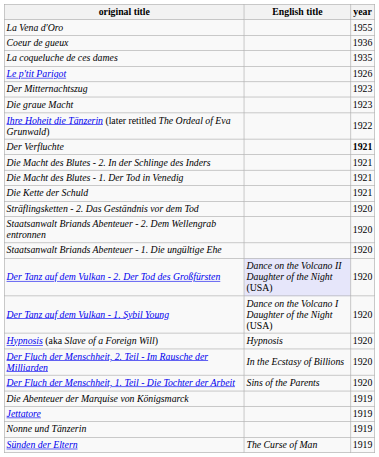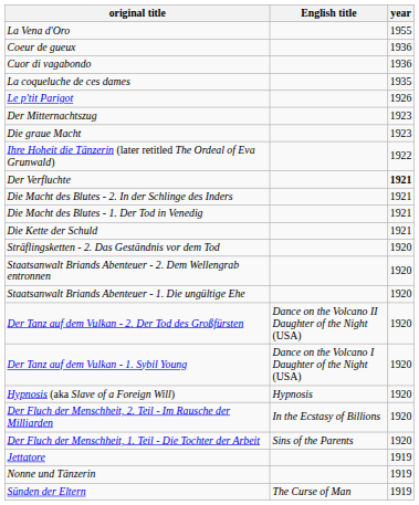 <table table class="wikitable sortable">
 <tr>
 <th>original title</th>
 <th>English title</th>
 <th>year</th>
 </tr>
 <tr>
 <td><em>La Vena d'Oro</em></td>
 <td></td>
 <td>1955</td>
 </tr>
 <tr>
 <td><em>Coeur de gueux</em></td>
+<td></td>
+<td>1936</td>
+</tr>
+<tr>
+<td><em>Cuor di vagabondo</em></td>
 <td></td>
 <td>1936</td>
 </tr>
 <tr>
 <td><em>La coqueluche de ces dames</em></td>
 <td></td>
 <td>1935</td>
 </tr>
 <tr>
 <td><em><a href='#'>Le p'tit Parigot</a></em></td>
 <td></td>
 <td>1926</td>
 </tr>
 <tr>
 <td><em>Der Mitternachtszug</em></td>
 <td></td>
 <td>1923</td>
 </tr>
 <tr>
 <td><em>Die graue Macht</em></td>
 <td></td>
 <td>1923</td>
 </tr>
 <tr>
 <td><em><a href='#'>Ihre Hoheit die Tänzerin</a></em> (later retitled <em>The Ordeal of Eva Grunwald</em>)</td>
 <td></td>
 <td>1922</td>
 </tr>
 <tr>
 <td><em>Der Verfluchte</em></td>
 <td></td>
 <td><strong>1921</strong></td>
 </tr>
 <tr>
 <td><em>Die Macht des Blutes - 2. In der Schlinge des Inders</em></td>
 <td></td>
 <td>1921</td>
 </tr>
 <tr>
 <td><em>Die Macht des Blutes - 1. Der Tod in Venedig</em></td>
 <td></td>
 <td>1921</td>
 </tr>
 <tr>
 <td><em>Die Kette der Schuld</em></td>
 <td></td>
 <td>1921</td>
 </tr>
 <tr>
 <td><em>Sträflingsketten - 2. Das Geständnis vor dem Tod</em></td>
 <td></td>
 <td>1920</td>
 </tr>
 <tr>
 <td><em>Staatsanwalt Briands Abenteuer - 2. Dem Wellengrab entronnen</em></td>
 <td></td>
 <td>1920</td>
 </tr>
 <tr>
 <td><em>Staatsanwalt Briands Abenteuer - 1. Die ungültige Ehe</em></td>
 <td></td>
 <td>1920</td>
 </tr>
 <tr>
 <td><em><a href='#'>Der Tanz auf dem Vulkan - 2. Der Tod des Großfürsten</a></em></td>
-<td style="background: lavender;"><em>Dance on the Volcano II</em><br><em>Daughter of the Night</em> (USA)</td>
+<td><em>Dance on the Volcano II</em><br><em>Daughter of the Night</em> (USA)</td>
 <td>1920</td>
 </tr>
 <tr>
 <td><em><a href='#'>Der Tanz auf dem Vulkan - 1. Sybil Young</a></em></td>
 <td><em>Dance on the Volcano I</em><br><em>Daughter of the Night</em> (USA)</td>
 <td>1920</td>
 </tr>
 <tr>
 <td><em><a href='#'>Hypnosis</a></em> (aka <em>Slave of a Foreign Will</em>)</td>
 <td><em>Hypnosis</em></td>
 <td>1920</td>
 </tr>
 <tr>
 <td><em><a href='#'>Der Fluch der Menschheit, 2. Teil - Im Rausche der Milliarden</a></em></td>
 <td><em>In the Ecstasy of Billions</em></td>
 <td>1920</td>
 </tr>
 <tr>
 <td><em><a href='#'>Der Fluch der Menschheit, 1. Teil - Die Tochter der Arbeit</a></em></td>
 <td><em>Sins of the Parents</em></td>
 <td>1920</td>
 </tr>
 <tr>
-<td><em>Die Abenteuer der Marquise von Königsmarck</em></td>
-<td></td>
-<td>1919</td>
-</tr>
-<tr>
 <td><em><a href='#'>Jettatore</a></em></td>
 <td></td>
 <td>1919</td>
 </tr>
 <tr>
 <td><em>Nonne und Tänzerin</em></td>
 <td></td>
 <td>1919</td>
 </tr>
 <tr>
 <td><em><a href='#'>Sünden der Eltern</a></em></td>
 <td><em>The Curse of Man</em></td>
 <td>1919</td>
 </tr>
 </table>
